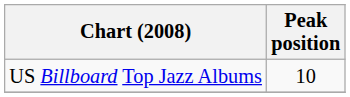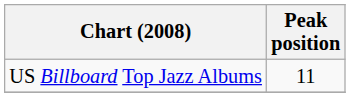 <table class="wikitable">
 <tr>
 <th>Chart (2008)</th>
 <th>Peak<br>position</th>
 </tr>
 <tr>
 <td>US <a href='#'><em>Billboard</em></a> <a href='#'>Top Jazz Albums</a></td>
-<td style="text-align:center">10</td>
+<td style="text-align:center">11</td>
 </tr>
 <tr>
 </tr>
 </table>
